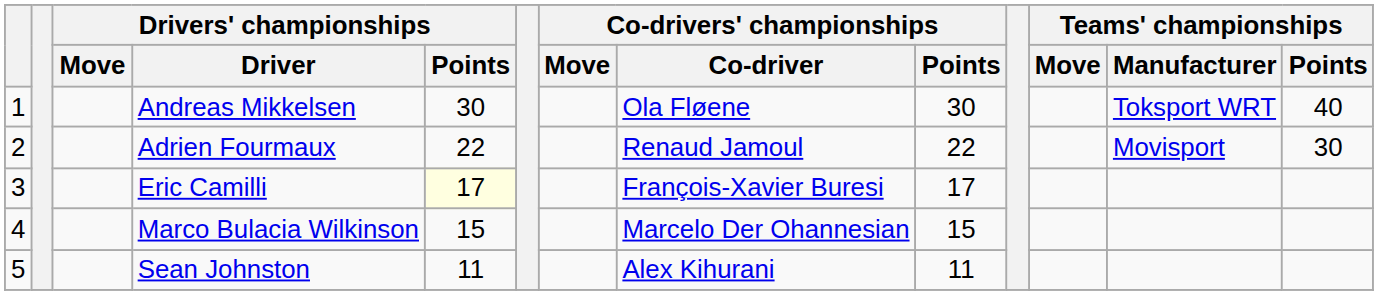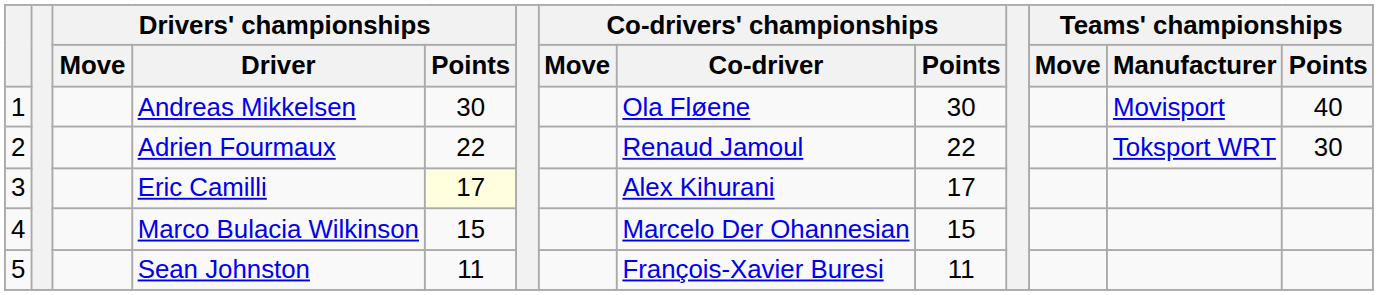 <table class="wikitable" style="font-size:85%;">
 <tr>
 <th rowspan="2"></th>
 <th rowspan="7" style="width:5px;"></th>
 <th colspan="3">Drivers' championships</th>
 <th rowspan="7" style="width:5px;"></th>
 <th colspan="3" nowrap>Co-drivers' championships</th>
 <th rowspan="7" style="width:5px;"></th>
 <th colspan="3" nowrap>Teams' championships</th>
 </tr>
 <tr>
 <th>Move</th>
 <th>Driver</th>
 <th>Points</th>
 <th>Move</th>
 <th>Co-driver</th>
 <th>Points</th>
 <th>Move</th>
 <th>Manufacturer</th>
 <th>Points</th>
 </tr>
 <tr>
 <td align="center">1</td>
 <td align="center"></td>
 <td><a href='#'>Andreas Mikkelsen</a></td>
 <td align="center">30</td>
 <td align="center"></td>
 <td><a href='#'>Ola Fløene</a></td>
 <td align="center">30</td>
 <td align="center"></td>
-<td><a href='#'>Toksport WRT</a></td>
+<td><a href='#'>Movisport</a></td>
 <td align="center">40</td>
 </tr>
 <tr>
 <td align="center">2</td>
 <td align="center"></td>
 <td><a href='#'>Adrien Fourmaux</a></td>
 <td align="center">22</td>
 <td align="center"></td>
 <td><a href='#'>Renaud Jamoul</a></td>
 <td align="center">22</td>
 <td align="center"></td>
-<td><a href='#'>Movisport</a></td>
+<td><a href='#'>Toksport WRT</a></td>
 <td align="center">30</td>
 </tr>
 <tr>
 <td align="center">3</td>
 <td align="center"></td>
 <td><a href='#'>Eric Camilli</a></td>
 <td align="center" style="background: lightyellow;">17</td>
 <td align="center"></td>
-<td><a href='#'>François-Xavier Buresi</a></td>
+<td><a href='#'>Alex Kihurani</a></td>
 <td align="center">17</td>
 <td></td>
 <td></td>
 <td></td>
 </tr>
 <tr>
 <td align="center">4</td>
 <td align="center"></td>
 <td><a href='#'>Marco Bulacia Wilkinson</a></td>
 <td align="center">15</td>
 <td align="center"></td>
 <td><a href='#'>Marcelo Der Ohannesian</a></td>
 <td align="center">15</td>
 <td></td>
 <td></td>
 <td></td>
 </tr>
 <tr>
 <td align="center">5</td>
 <td align="center"></td>
 <td><a href='#'>Sean Johnston</a></td>
 <td align="center">11</td>
 <td align="center"></td>
-<td><a href='#'>Alex Kihurani</a></td>
+<td><a href='#'>François-Xavier Buresi</a></td>
 <td align="center">11</td>
 <td></td>
 <td></td>
 <td></td>
 </tr>
 </table>
